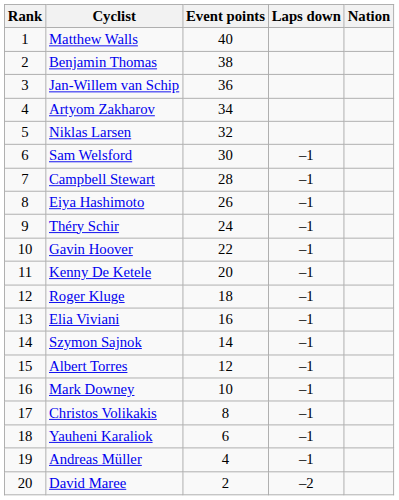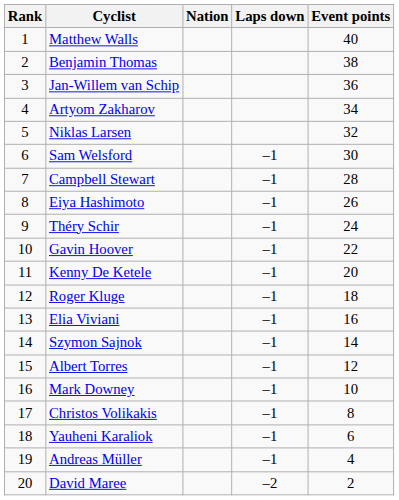 <table class="wikitable sortable" style="text-align:center">
 <tr>
 <th>Rank</th>
 <th>Cyclist</th>
+<th>Nation</th>
+<th>Laps down</th>
 <th>Event points</th>
-<th>Laps down</th>
-<th>Nation</th>
 </tr>
 <tr>
 <td>1</td>
 <td align=left><a href='#'>Matthew Walls</a></td>
+<td align=left></td>
+<td></td>
 <td>40</td>
-<td></td>
-<td align=left></td>
 </tr>
 <tr>
 <td>2</td>
 <td align=left><a href='#'>Benjamin Thomas</a></td>
+<td align=left></td>
+<td></td>
 <td>38</td>
-<td></td>
-<td align=left></td>
 </tr>
 <tr>
 <td>3</td>
 <td align=left><a href='#'>Jan-Willem van Schip</a></td>
+<td align=left></td>
+<td></td>
 <td>36</td>
-<td></td>
-<td align=left></td>
 </tr>
 <tr>
 <td>4</td>
 <td align=left><a href='#'>Artyom Zakharov</a></td>
+<td align=left></td>
+<td></td>
 <td>34</td>
-<td></td>
-<td align=left></td>
 </tr>
 <tr>
 <td>5</td>
 <td align=left><a href='#'>Niklas Larsen</a></td>
+<td align=left></td>
+<td></td>
 <td>32</td>
-<td></td>
-<td align=left></td>
 </tr>
 <tr>
 <td>6</td>
 <td align=left><a href='#'>Sam Welsford</a></td>
+<td align=left></td>
+<td>–1</td>
 <td>30</td>
-<td>–1</td>
-<td align=left></td>
 </tr>
 <tr>
 <td>7</td>
 <td align=left><a href='#'>Campbell Stewart</a></td>
+<td align=left></td>
+<td>–1</td>
 <td>28</td>
-<td>–1</td>
-<td align=left></td>
 </tr>
 <tr>
 <td>8</td>
 <td align=left><a href='#'>Eiya Hashimoto</a></td>
+<td align=left></td>
+<td>–1</td>
 <td>26</td>
-<td>–1</td>
-<td align=left></td>
 </tr>
 <tr>
 <td>9</td>
 <td align=left><a href='#'>Théry Schir</a></td>
+<td align=left></td>
+<td>–1</td>
 <td>24</td>
-<td>–1</td>
-<td align=left></td>
 </tr>
 <tr>
 <td>10</td>
 <td align=left><a href='#'>Gavin Hoover</a></td>
+<td align=left></td>
+<td>–1</td>
 <td>22</td>
-<td>–1</td>
-<td align=left></td>
 </tr>
 <tr>
 <td>11</td>
 <td align=left><a href='#'>Kenny De Ketele</a></td>
+<td align=left></td>
+<td>–1</td>
 <td>20</td>
-<td>–1</td>
-<td align=left></td>
 </tr>
 <tr>
 <td>12</td>
 <td align=left><a href='#'>Roger Kluge</a></td>
+<td align=left></td>
+<td>–1</td>
 <td>18</td>
-<td>–1</td>
-<td align=left></td>
 </tr>
 <tr>
 <td>13</td>
 <td align=left><a href='#'>Elia Viviani</a></td>
+<td align=left></td>
+<td>–1</td>
 <td>16</td>
-<td>–1</td>
-<td align=left></td>
 </tr>
 <tr>
 <td>14</td>
 <td align=left><a href='#'>Szymon Sajnok</a></td>
+<td align=left></td>
+<td>–1</td>
 <td>14</td>
-<td>–1</td>
-<td align=left></td>
 </tr>
 <tr>
 <td>15</td>
 <td align=left><a href='#'>Albert Torres</a></td>
+<td align=left></td>
+<td>–1</td>
 <td>12</td>
-<td>–1</td>
-<td align=left></td>
 </tr>
 <tr>
 <td>16</td>
 <td align=left><a href='#'>Mark Downey</a></td>
+<td align=left></td>
+<td>–1</td>
 <td>10</td>
-<td>–1</td>
-<td align=left></td>
 </tr>
 <tr>
 <td>17</td>
 <td align=left><a href='#'>Christos Volikakis</a></td>
+<td align=left></td>
+<td>–1</td>
 <td>8</td>
-<td>–1</td>
-<td align=left></td>
 </tr>
 <tr>
 <td>18</td>
 <td align=left><a href='#'>Yauheni Karaliok</a></td>
+<td align=left></td>
+<td>–1</td>
 <td>6</td>
-<td>–1</td>
-<td align=left></td>
 </tr>
 <tr>
 <td>19</td>
 <td align=left><a href='#'>Andreas Müller</a></td>
+<td align=left></td>
+<td>–1</td>
 <td>4</td>
-<td>–1</td>
-<td align=left></td>
 </tr>
 <tr>
 <td>20</td>
 <td align=left><a href='#'>David Maree</a></td>
+<td align=left></td>
+<td>–2</td>
 <td>2</td>
-<td>–2</td>
-<td align=left></td>
 </tr>
 </table>
